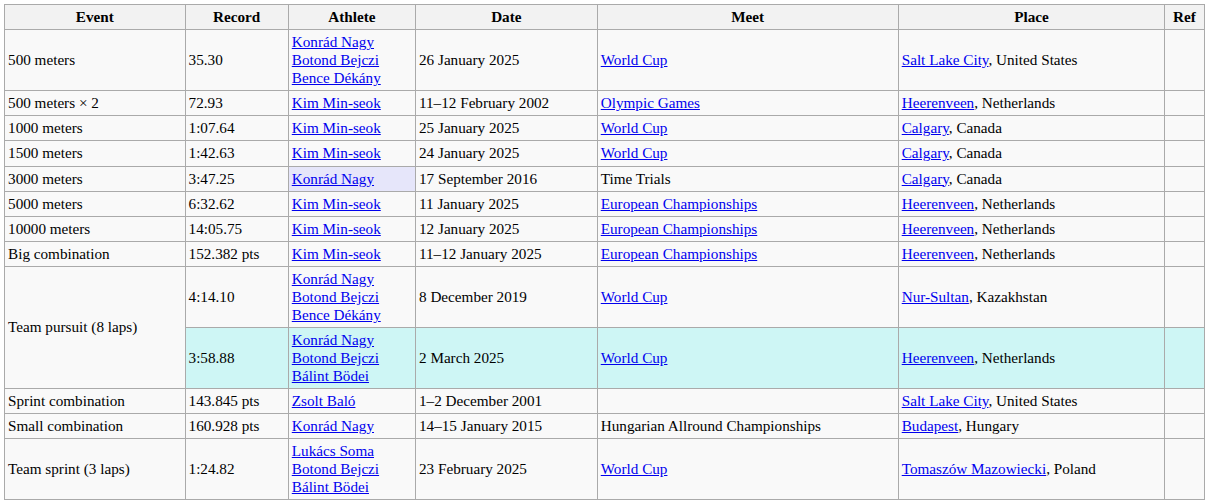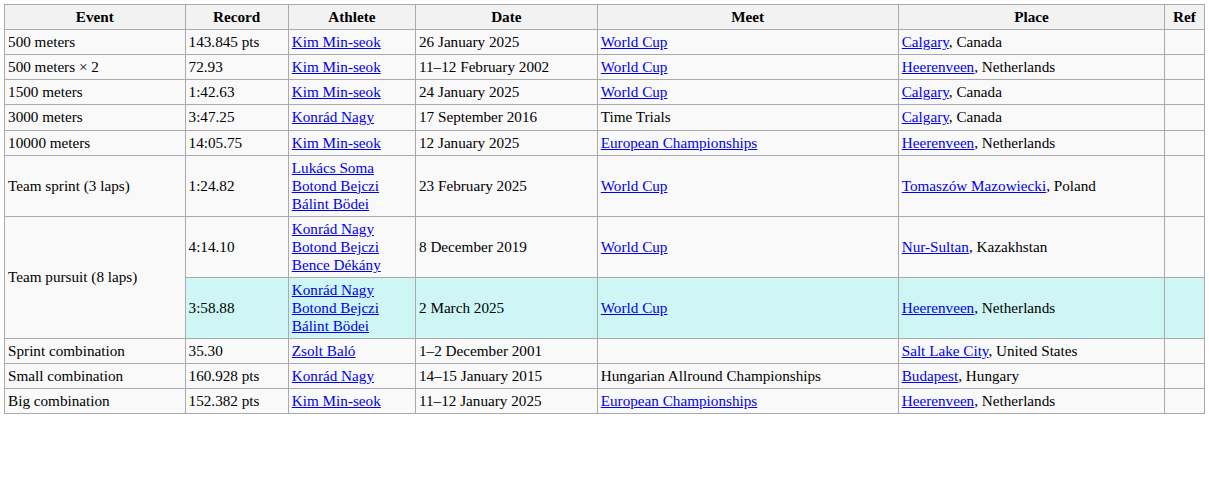 <table class="wikitable" style="font-size:95%; width: 95%;">
 <tr>
 <th>Event</th>
 <th>Record</th>
 <th>Athlete</th>
 <th>Date</th>
 <th>Meet</th>
 <th>Place</th>
 <th>Ref</th>
 </tr>
 <tr>
 <td>500 meters</td>
-<td>35.30</td>
-<td><a href='#'>Konrád Nagy</a><br><a href='#'>Botond Bejczi</a><br><a href='#'>Bence Dékány</a></td>
+<td>143.845 pts</td>
+<td><a href='#'>Kim Min-seok</a></td>
 <td>26 January 2025</td>
 <td><a href='#'>World Cup</a></td>
-<td><a href='#'>Salt Lake City</a>, United States</td>
+<td><a href='#'>Calgary</a>, Canada</td>
 <td></td>
 </tr>
 <tr>
 <td>500 meters × 2</td>
 <td>72.93</td>
 <td><a href='#'>Kim Min-seok</a></td>
 <td>11–12 February 2002</td>
-<td><a href='#'>Olympic Games</a></td>
+<td><a href='#'>World Cup</a></td>
 <td><a href='#'>Heerenveen</a>, Netherlands</td>
-<td></td>
-</tr>
-<tr>
-<td>1000 meters</td>
-<td>1:07.64</td>
-<td><a href='#'>Kim Min-seok</a></td>
-<td>25 January 2025</td>
-<td><a href='#'>World Cup</a></td>
-<td><a href='#'>Calgary</a>, Canada</td>
 <td></td>
 </tr>
 <tr>
 <td>1500 meters</td>
 <td>1:42.63</td>
 <td><a href='#'>Kim Min-seok</a></td>
 <td>24 January 2025</td>
 <td><a href='#'>World Cup</a></td>
 <td><a href='#'>Calgary</a>, Canada</td>
 <td></td>
 </tr>
 <tr>
 <td>3000 meters</td>
 <td>3:47.25</td>
-<td style="background: lavender;"><a href='#'>Konrád Nagy</a></td>
+<td><a href='#'>Konrád Nagy</a></td>
 <td>17 September 2016</td>
 <td>Time Trials</td>
 <td><a href='#'>Calgary</a>, Canada</td>
-<td></td>
-</tr>
-<tr>
-<td>5000 meters</td>
-<td>6:32.62</td>
-<td><a href='#'>Kim Min-seok</a></td>
-<td>11 January 2025</td>
-<td><a href='#'>European Championships</a></td>
-<td><a href='#'>Heerenveen</a>, Netherlands</td>
 <td></td>
 </tr>
 <tr>
 <td>10000 meters</td>
 <td>14:05.75</td>
 <td><a href='#'>Kim Min-seok</a></td>
 <td>12 January 2025</td>
 <td><a href='#'>European Championships</a></td>
 <td><a href='#'>Heerenveen</a>, Netherlands</td>
 <td></td>
 </tr>
 <tr>
-<td>Big combination</td>
-<td>152.382 pts</td>
-<td><a href='#'>Kim Min-seok</a></td>
-<td>11–12 January 2025</td>
-<td><a href='#'>European Championships</a></td>
-<td><a href='#'>Heerenveen</a>, Netherlands</td>
+<td>Team sprint (3 laps)</td>
+<td>1:24.82</td>
+<td><a href='#'>Lukács Soma</a><br><a href='#'>Botond Bejczi</a><br><a href='#'>Bálint Bödei</a></td>
+<td>23 February 2025</td>
+<td><a href='#'>World Cup</a></td>
+<td><a href='#'>Tomaszów Mazowiecki</a>, Poland</td>
 <td></td>
 </tr>
 <tr>
 <td rowspan=2>Team pursuit (8 laps)</td>
 <td>4:14.10</td>
 <td><a href='#'>Konrád Nagy</a><br><a href='#'>Botond Bejczi</a><br><a href='#'>Bence Dékány</a></td>
 <td>8 December 2019</td>
 <td><a href='#'>World Cup</a></td>
 <td><a href='#'>Nur-Sultan</a>, Kazakhstan</td>
 <td></td>
 </tr>
 <tr bgcolor=#CEF6F5>
 <td>3:58.88</td>
 <td><a href='#'>Konrád Nagy</a><br><a href='#'>Botond Bejczi</a><br><a href='#'>Bálint Bödei</a></td>
 <td>2 March 2025</td>
 <td><a href='#'>World Cup</a></td>
 <td><a href='#'>Heerenveen</a>, Netherlands</td>
 <td></td>
 </tr>
 <tr>
 <td>Sprint combination</td>
-<td>143.845 pts</td>
+<td>35.30</td>
 <td><a href='#'>Zsolt Baló</a></td>
 <td>1–2 December 2001</td>
 <td></td>
 <td><a href='#'>Salt Lake City</a>, United States</td>
 <td></td>
 </tr>
 <tr>
 <td>Small combination</td>
 <td>160.928 pts</td>
 <td><a href='#'>Konrád Nagy</a></td>
 <td>14–15 January 2015</td>
 <td>Hungarian Allround Championships</td>
 <td><a href='#'>Budapest</a>, Hungary</td>
 <td></td>
 </tr>
 <tr>
-<td>Team sprint (3 laps)</td>
-<td>1:24.82</td>
-<td><a href='#'>Lukács Soma</a><br><a href='#'>Botond Bejczi</a><br><a href='#'>Bálint Bödei</a></td>
-<td>23 February 2025</td>
-<td><a href='#'>World Cup</a></td>
-<td><a href='#'>Tomaszów Mazowiecki</a>, Poland</td>
+<td>Big combination</td>
+<td>152.382 pts</td>
+<td><a href='#'>Kim Min-seok</a></td>
+<td>11–12 January 2025</td>
+<td><a href='#'>European Championships</a></td>
+<td><a href='#'>Heerenveen</a>, Netherlands</td>
 <td></td>
 </tr>
 </table>
